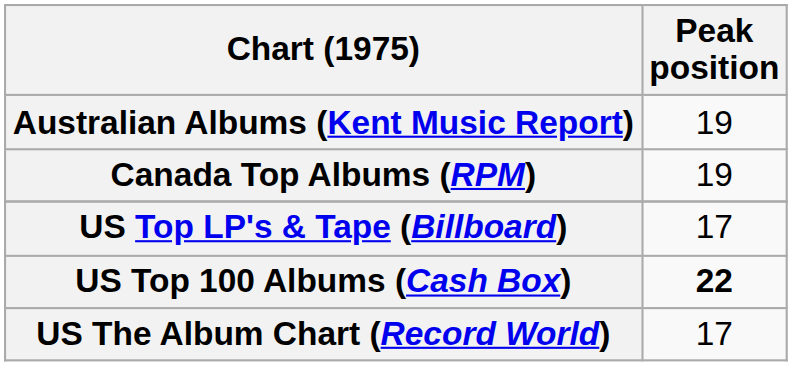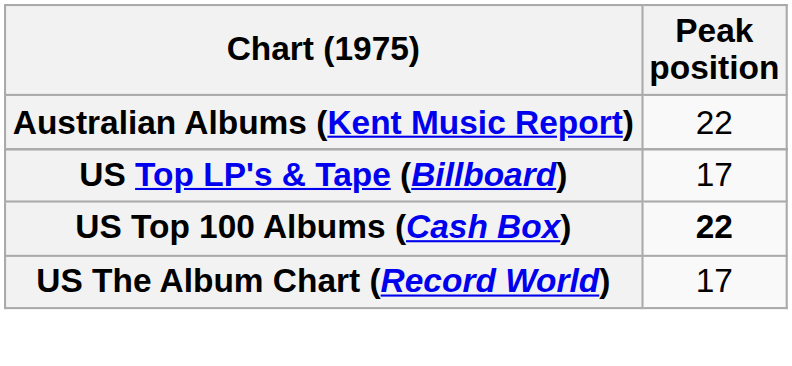 <table class="wikitable sortable plainrowheaders" style="text-align:center">
 <tr>
 <th scope="col">Chart (1975)</th>
 <th scope="col">Peak<br>position</th>
 </tr>
 <tr>
 <th scope="row">Australian Albums (<a href='#'>Kent Music Report</a>)</th>
-<td>19</td>
-</tr>
-<tr>
-<th scope="row">Canada Top Albums (<em><a href='#'>RPM</a></em>)</th>
-<td>19</td>
+<td>22</td>
 </tr>
 <tr>
 </tr>
 <tr>
 <th scope="row">US <a href='#'>Top LP's & Tape</a> (<em><a href='#'>Billboard</a></em>)</th>
 <td>17</td>
 </tr>
 <tr>
 <th scope="row">US Top 100 Albums (<em><a href='#'>Cash Box</a></em>)</th>
 <td><strong>22</strong></td>
 </tr>
 <tr>
 <th scope="row">US The Album Chart (<em><a href='#'>Record World</a></em>)</th>
 <td>17</td>
 </tr>
 </table>
